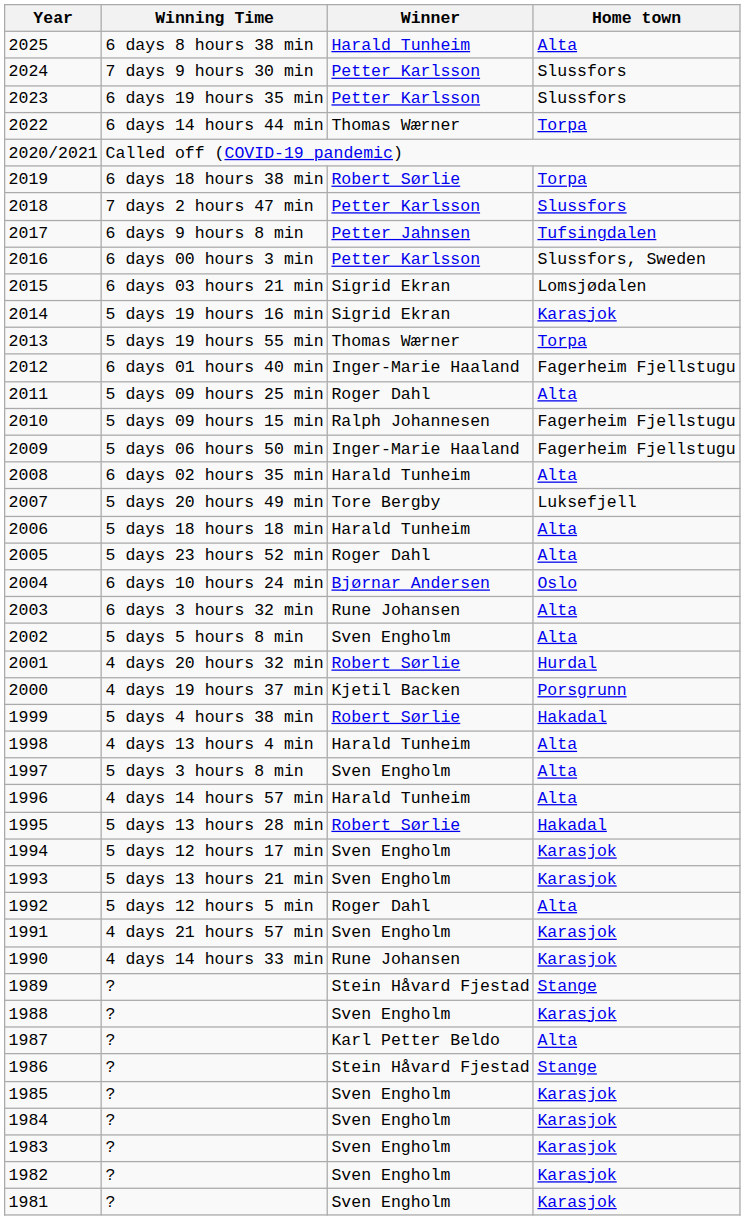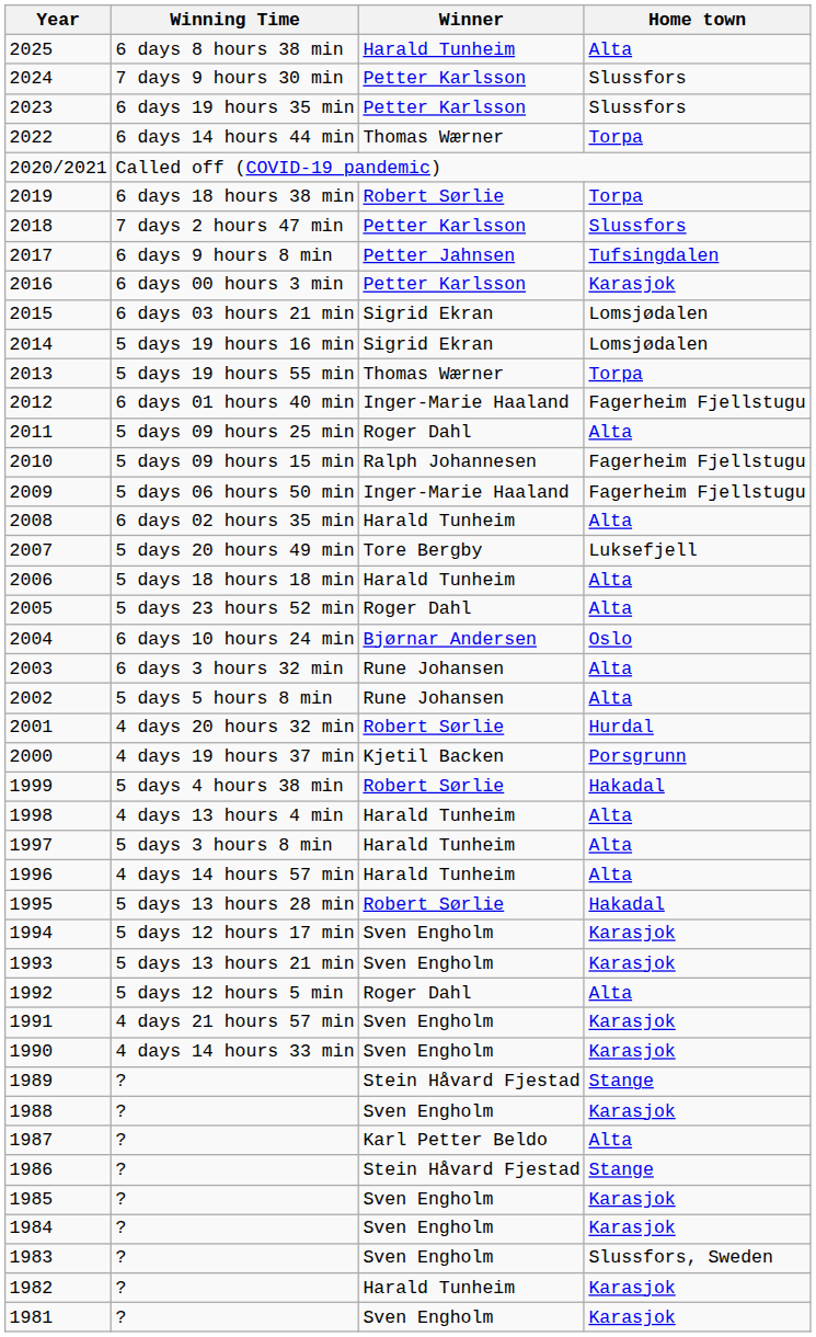 <table class="wikitable">
 <tr>
 <th>Year</th>
 <th>Winning Time</th>
 <th>Winner</th>
 <th>Home town</th>
 </tr>
 <tr>
 <td>2025</td>
 <td>6 days 8 hours 38 min</td>
 <td><a href='#'>Harald Tunheim</a></td>
 <td><a href='#'>Alta</a></td>
 </tr>
 <tr>
 <td>2024</td>
 <td>7 days 9 hours 30 min</td>
 <td><a href='#'>Petter Karlsson</a></td>
 <td>Slussfors</td>
 </tr>
 <tr>
 <td>2023</td>
 <td>6 days 19 hours 35 min</td>
 <td><a href='#'>Petter Karlsson</a></td>
 <td>Slussfors</td>
 </tr>
 <tr>
 <td>2022</td>
 <td>6 days 14 hours 44 min</td>
 <td>Thomas Wærner</td>
 <td><a href='#'>Torpa</a></td>
 </tr>
 <tr>
 <td>2020/2021</td>
 <td colspan=3>Called off (<a href='#'>COVID-19 pandemic</a>)</td>
 </tr>
 <tr>
 <td>2019</td>
 <td>6 days 18 hours 38 min</td>
 <td><a href='#'>Robert Sørlie</a></td>
 <td><a href='#'>Torpa</a></td>
 </tr>
 <tr>
 <td>2018</td>
 <td>7 days 2 hours 47 min</td>
 <td><a href='#'>Petter Karlsson</a></td>
 <td><a href='#'>Slussfors</a></td>
 </tr>
 <tr>
 <td>2017</td>
 <td>6 days 9 hours 8 min</td>
 <td><a href='#'>Petter Jahnsen</a></td>
 <td><a href='#'>Tufsingdalen</a></td>
 </tr>
 <tr>
 <td>2016</td>
 <td>6 days 00 hours 3 min</td>
 <td><a href='#'>Petter Karlsson</a></td>
-<td>Slussfors, Sweden</td>
+<td><a href='#'>Karasjok</a></td>
 </tr>
 <tr>
 <td>2015</td>
 <td>6 days 03 hours 21 min</td>
 <td>Sigrid Ekran</td>
 <td>Lomsjødalen</td>
 </tr>
 <tr>
 <td>2014</td>
 <td>5 days 19 hours 16 min</td>
 <td>Sigrid Ekran</td>
-<td><a href='#'>Karasjok</a></td>
+<td>Lomsjødalen</td>
 </tr>
 <tr>
 <td>2013</td>
 <td>5 days 19 hours 55 min</td>
 <td>Thomas Wærner</td>
 <td><a href='#'>Torpa</a></td>
 </tr>
 <tr>
 <td>2012</td>
 <td>6 days 01 hours 40 min</td>
 <td>Inger-Marie Haaland</td>
 <td>Fagerheim Fjellstugu</td>
 </tr>
 <tr>
 <td>2011</td>
 <td>5 days 09 hours 25 min</td>
 <td>Roger Dahl</td>
 <td><a href='#'>Alta</a></td>
 </tr>
 <tr>
 <td>2010</td>
 <td>5 days 09 hours 15 min</td>
 <td>Ralph Johannesen</td>
 <td>Fagerheim Fjellstugu</td>
 </tr>
 <tr>
 <td>2009</td>
 <td>5 days 06 hours 50 min</td>
 <td>Inger-Marie Haaland</td>
 <td>Fagerheim Fjellstugu</td>
 </tr>
 <tr>
 <td>2008</td>
 <td>6 days 02 hours 35 min</td>
 <td>Harald Tunheim</td>
 <td><a href='#'>Alta</a></td>
 </tr>
 <tr>
 <td>2007</td>
 <td>5 days 20 hours 49 min</td>
 <td>Tore Bergby</td>
 <td>Luksefjell</td>
 </tr>
 <tr>
 <td>2006</td>
 <td>5 days 18 hours 18 min</td>
 <td>Harald Tunheim</td>
 <td><a href='#'>Alta</a></td>
 </tr>
 <tr>
 <td>2005</td>
 <td>5 days 23 hours 52 min</td>
 <td>Roger Dahl</td>
 <td><a href='#'>Alta</a></td>
 </tr>
 <tr>
 <td>2004</td>
 <td>6 days 10 hours 24 min</td>
 <td><a href='#'>Bjørnar Andersen</a></td>
 <td><a href='#'>Oslo</a></td>
 </tr>
 <tr>
 <td>2003</td>
 <td>6 days 3 hours 32 min</td>
 <td>Rune Johansen</td>
 <td><a href='#'>Alta</a></td>
 </tr>
 <tr>
 <td>2002</td>
 <td>5 days 5 hours 8 min</td>
-<td>Sven Engholm</td>
+<td>Rune Johansen</td>
 <td><a href='#'>Alta</a></td>
 </tr>
 <tr>
 <td>2001</td>
 <td>4 days 20 hours 32 min</td>
 <td><a href='#'>Robert Sørlie</a></td>
 <td><a href='#'>Hurdal</a></td>
 </tr>
 <tr>
 <td>2000</td>
 <td>4 days 19 hours 37 min</td>
 <td>Kjetil Backen</td>
 <td><a href='#'>Porsgrunn</a></td>
 </tr>
 <tr>
 <td>1999</td>
 <td>5 days 4 hours 38 min</td>
 <td><a href='#'>Robert Sørlie</a></td>
 <td><a href='#'>Hakadal</a></td>
 </tr>
 <tr>
 <td>1998</td>
 <td>4 days 13 hours 4 min</td>
 <td>Harald Tunheim</td>
 <td><a href='#'>Alta</a></td>
 </tr>
 <tr>
 <td>1997</td>
 <td>5 days 3 hours 8 min</td>
-<td>Sven Engholm</td>
+<td>Harald Tunheim</td>
 <td><a href='#'>Alta</a></td>
 </tr>
 <tr>
 <td>1996</td>
 <td>4 days 14 hours 57 min</td>
 <td>Harald Tunheim</td>
 <td><a href='#'>Alta</a></td>
 </tr>
 <tr>
 <td>1995</td>
 <td>5 days 13 hours 28 min</td>
 <td><a href='#'>Robert Sørlie</a></td>
 <td><a href='#'>Hakadal</a></td>
 </tr>
 <tr>
 <td>1994</td>
 <td>5 days 12 hours 17 min</td>
 <td>Sven Engholm</td>
 <td><a href='#'>Karasjok</a></td>
 </tr>
 <tr>
 <td>1993</td>
 <td>5 days 13 hours 21 min</td>
 <td>Sven Engholm</td>
 <td><a href='#'>Karasjok</a></td>
 </tr>
 <tr>
 <td>1992</td>
 <td>5 days 12 hours 5 min</td>
 <td>Roger Dahl</td>
 <td><a href='#'>Alta</a></td>
 </tr>
 <tr>
 <td>1991</td>
 <td>4 days 21 hours 57 min</td>
 <td>Sven Engholm</td>
 <td><a href='#'>Karasjok</a></td>
 </tr>
 <tr>
 <td>1990</td>
 <td>4 days 14 hours 33 min</td>
-<td>Rune Johansen</td>
+<td>Sven Engholm</td>
 <td><a href='#'>Karasjok</a></td>
 </tr>
 <tr>
 <td>1989</td>
 <td>?</td>
 <td>Stein Håvard Fjestad</td>
 <td><a href='#'>Stange</a></td>
 </tr>
 <tr>
 <td>1988</td>
 <td>?</td>
 <td>Sven Engholm</td>
 <td><a href='#'>Karasjok</a></td>
 </tr>
 <tr>
 <td>1987</td>
 <td>?</td>
 <td>Karl Petter Beldo</td>
 <td><a href='#'>Alta</a></td>
 </tr>
 <tr>
 <td>1986</td>
 <td>?</td>
 <td>Stein Håvard Fjestad</td>
 <td><a href='#'>Stange</a></td>
 </tr>
 <tr>
 <td>1985</td>
 <td>?</td>
 <td>Sven Engholm</td>
 <td><a href='#'>Karasjok</a></td>
 </tr>
 <tr>
 <td>1984</td>
 <td>?</td>
 <td>Sven Engholm</td>
 <td><a href='#'>Karasjok</a></td>
 </tr>
 <tr>
 <td>1983</td>
 <td>?</td>
 <td>Sven Engholm</td>
-<td><a href='#'>Karasjok</a></td>
+<td>Slussfors, Sweden</td>
 </tr>
 <tr>
 <td>1982</td>
 <td>?</td>
-<td>Sven Engholm</td>
+<td>Harald Tunheim</td>
 <td><a href='#'>Karasjok</a></td>
 </tr>
 <tr>
 <td>1981</td>
 <td>?</td>
 <td>Sven Engholm</td>
 <td><a href='#'>Karasjok</a></td>
 </tr>
 </table>
